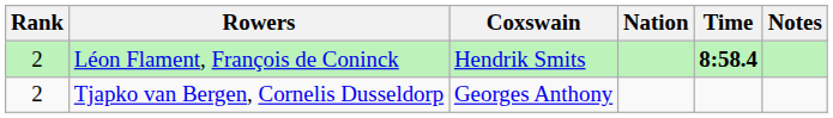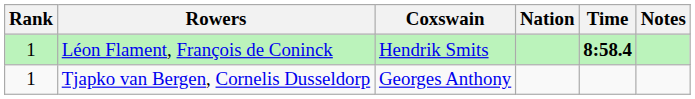 <table class="wikitable sortable" style="text-align:center">
 <tr>
 <th>Rank</th>
 <th>Rowers</th>
 <th>Coxswain</th>
 <th>Nation</th>
 <th>Time</th>
 <th>Notes</th>
 </tr>
 <tr bgcolor=bbf3bb>
-<td>2</td>
+<td>1</td>
 <td align=left><a href='#'>Léon Flament</a>, <a href='#'>François de Coninck</a></td>
 <td align=left><a href='#'>Hendrik Smits</a></td>
 <td align=left></td>
 <td><strong>8:58.4</strong></td>
 <td></td>
 </tr>
 <tr>
-<td>2</td>
+<td>1</td>
 <td align=left><a href='#'>Tjapko van Bergen</a>, <a href='#'>Cornelis Dusseldorp</a></td>
 <td align=left><a href='#'>Georges Anthony</a></td>
 <td align=left></td>
 <td data-sort-value=9:99.9></td>
 <td></td>
 </tr>
 </table>
